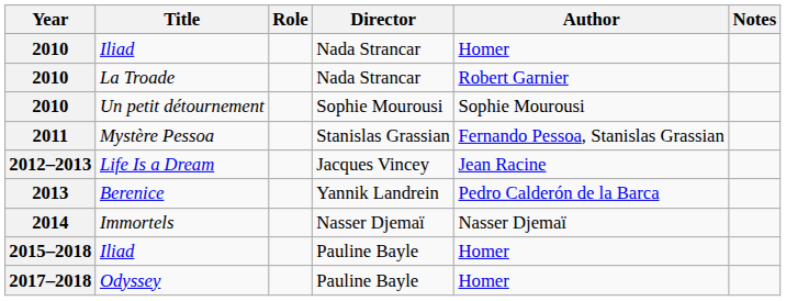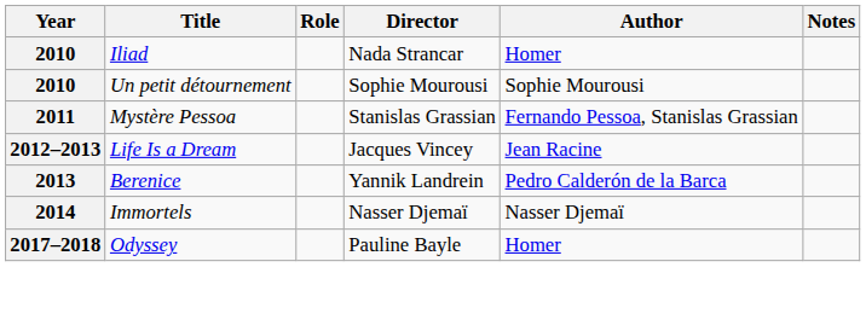 <table class="wikitable sortable">
 <tr>
 <th>Year</th>
 <th>Title</th>
 <th>Role</th>
 <th>Director</th>
 <th>Author</th>
 <th>Notes</th>
 </tr>
 <tr>
 <th>2010</th>
 <td><em><a href='#'>Iliad</a></em></td>
 <td></td>
 <td>Nada Strancar</td>
 <td><a href='#'>Homer</a></td>
-<td></td>
-</tr>
-<tr>
-<th>2010</th>
-<td><em>La Troade</em></td>
-<td></td>
-<td>Nada Strancar</td>
-<td><a href='#'>Robert Garnier</a></td>
 <td></td>
 </tr>
 <tr>
 <th>2010</th>
 <td><em>Un petit détournement</em></td>
 <td></td>
 <td>Sophie Mourousi</td>
 <td>Sophie Mourousi</td>
 <td></td>
 </tr>
 <tr>
 <th>2011</th>
 <td><em>Mystère Pessoa</em></td>
 <td></td>
 <td>Stanislas Grassian</td>
 <td><a href='#'>Fernando Pessoa</a>, Stanislas Grassian</td>
 <td></td>
 </tr>
 <tr>
 <th>2012–2013</th>
 <td><em><a href='#'>Life Is a Dream</a></em></td>
 <td></td>
 <td>Jacques Vincey</td>
 <td><a href='#'>Jean Racine</a></td>
 <td></td>
 </tr>
 <tr>
 <th>2013</th>
 <td><em><a href='#'>Berenice</a></em></td>
 <td></td>
 <td>Yannik Landrein</td>
 <td><a href='#'>Pedro Calderón de la Barca</a></td>
 <td></td>
 </tr>
 <tr>
 <th>2014</th>
 <td><em>Immortels</em></td>
 <td></td>
 <td>Nasser Djemaï</td>
 <td>Nasser Djemaï</td>
 <td></td>
 </tr>
 <tr>
-<th>2015–2018</th>
-<td><em><a href='#'>Iliad</a></em></td>
-<td></td>
-<td>Pauline Bayle</td>
-<td><a href='#'>Homer</a></td>
-<td></td>
-</tr>
-<tr>
 <th>2017–2018</th>
 <td><em><a href='#'>Odyssey</a></em></td>
 <td></td>
 <td>Pauline Bayle</td>
 <td><a href='#'>Homer</a></td>
 <td></td>
 </tr>
 </table>
